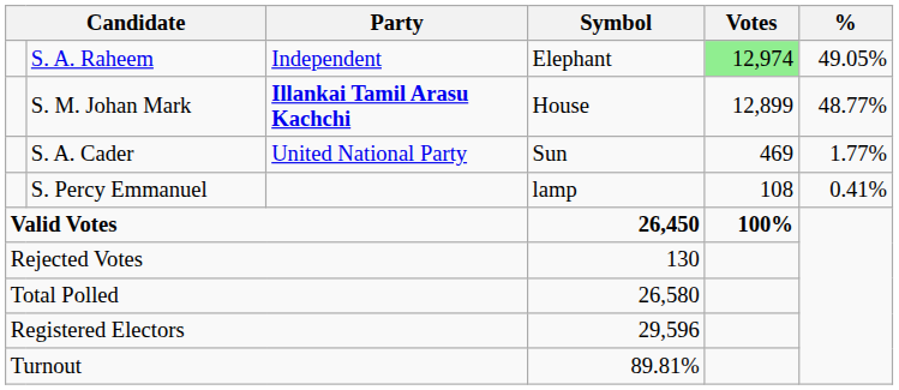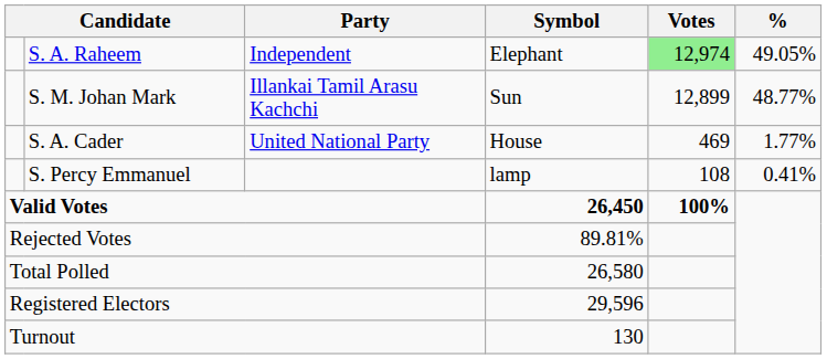 <table class="wikitable" border="1" style="text-align:right;">
 <tr>
 <th align=left colspan=2 width="180">Candidate</th>
 <th align=left width="180">Party</th>
 <th align=left width="120">Symbol</th>
 <th align=left width="60">Votes</th>
 <th align=left width="60">%</th>
 </tr>
 <tr>
 <td bgcolor=> </td>
 <td align=left><a href='#'>S. A. Raheem</a></td>
 <td align=left><a href='#'>Independent</a></td>
 <td align=left>Elephant</td>
 <td style="background: lightgreen;">12,974</td>
 <td>49.05%</td>
 </tr>
 <tr>
 <td bgcolor=> </td>
 <td align=left>S. M. Johan Mark</td>
-<td align=left><strong><a href='#'>Illankai Tamil Arasu Kachchi</a></strong></td>
-<td align=left>House</td>
+<td align=left><a href='#'>Illankai Tamil Arasu Kachchi</a></td>
+<td align=left>Sun</td>
 <td>12,899</td>
 <td>48.77%</td>
 </tr>
 <tr>
 <td></td>
 <td align=left>S. A. Cader</td>
 <td align=left><a href='#'>United National Party</a></td>
-<td align=left>Sun</td>
+<td align=left>House</td>
 <td>469</td>
 <td>1.77%</td>
 </tr>
 <tr>
 <td></td>
 <td align=left>S. Percy Emmanuel</td>
 <td></td>
 <td align=left>lamp</td>
 <td>108</td>
 <td>0.41%</td>
 </tr>
 <tr>
 <td align=left colspan=3><strong>Valid Votes</strong></td>
 <td><strong>26,450</strong></td>
 <td><strong>100%</strong></td>
 </tr>
 <tr>
 <td align=left colspan=3>Rejected Votes</td>
-<td>130</td>
+<td>89.81%</td>
 <td></td>
 </tr>
 <tr>
 <td align=left colspan=3>Total Polled</td>
 <td>26,580</td>
 <td></td>
 </tr>
 <tr>
 <td align=left colspan=3>Registered Electors</td>
 <td>29,596</td>
 <td></td>
 </tr>
 <tr>
 <td align=left colspan=3>Turnout</td>
-<td>89.81%</td>
+<td>130</td>
 <td></td>
 </tr>
 </table>
